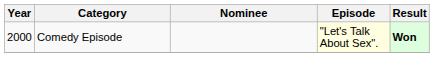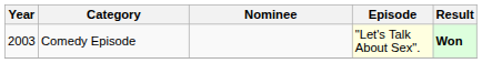 <table class="wikitable">
 <tr>
 <th>Year</th>
 <th width="35%">Category</th>
 <th width="38%">Nominee</th>
 <th width="18%">Episode</th>
 <th>Result</th>
 </tr>
 <tr>
-<td>2000</td>
+<td>2003</td>
 <td>Comedy Episode</td>
 <td></td>
 <td style="background: lightyellow;">"Let's Talk About Sex".</td>
 <td style="background: #ddffdd"><strong>Won</strong></td>
 </tr>
 <tr>
 </tr>
 </table>
